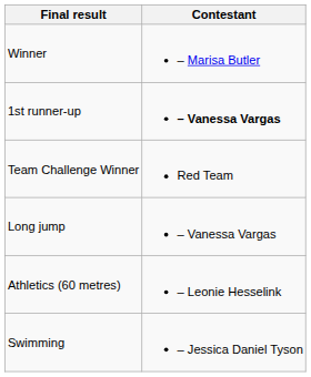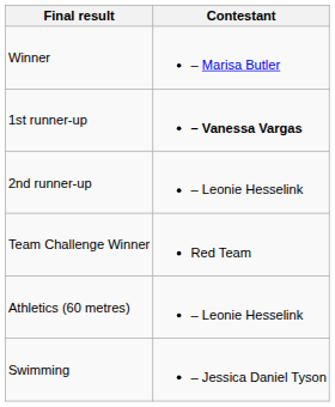 <table class="wikitable sortable" style="font-size:95%;">
 <tr>
 <th>Final result</th>
 <th>Contestant</th>
 </tr>
 <tr>
 <td>Winner</td>
 <td><br><ul><li> – <a href='#'>Marisa Butler</a></li></ul></td>
 </tr>
 <tr>
 <td>1st runner-up</td>
 <td><strong><br><ul><li> – Vanessa Vargas</li></ul></strong></td>
 </tr>
 <tr>
+<td>2nd runner-up</td>
+<td><br><ul><li> – Leonie Hesselink</li></ul></td>
+</tr>
+<tr>
 <td>Team Challenge Winner</td>
 <td><br><ul><li>Red Team</li></ul></td>
-</tr>
-<tr>
-<td>Long jump</td>
-<td><br><ul><li> – Vanessa Vargas</li></ul></td>
 </tr>
 <tr>
 <td>Athletics (60 metres)</td>
 <td><br><ul><li> – Leonie Hesselink</li></ul></td>
 </tr>
 <tr>
 <td>Swimming</td>
 <td><br><ul><li> – Jessica Daniel Tyson</li></ul></td>
 </tr>
 </table>
